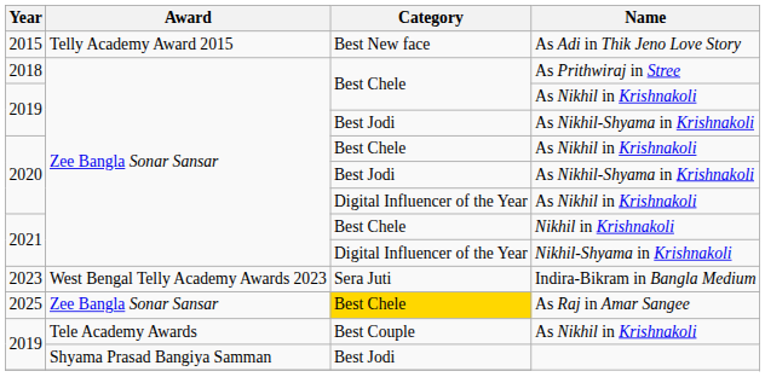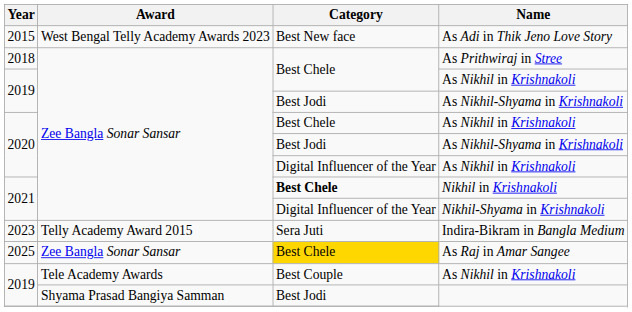 <table class="wikitable sortable">
 <tr>
 <th>Year</th>
 <th>Award</th>
 <th>Category</th>
 <th>Name</th>
 </tr>
 <tr>
 <td>2015</td>
-<td>Telly Academy Award 2015</td>
+<td>West Bengal Telly Academy Awards 2023</td>
 <td>Best New face</td>
 <td>As <em>Adi</em> in <em>Thik Jeno Love Story</em></td>
 </tr>
 <tr>
 <td>2018</td>
 <td rowspan="8"><a href='#'>Zee Bangla</a> <em>Sonar Sansar</em></td>
 <td rowspan="2">Best Chele</td>
 <td>As <em>Prithwiraj</em> in <em><a href='#'>Stree</a></em></td>
 </tr>
 <tr>
 <td rowspan="2">2019</td>
 <td>As <em>Nikhil</em> in <em><a href='#'>Krishnakoli</a></em></td>
 </tr>
 <tr>
 <td>Best Jodi</td>
 <td>As <em>Nikhil-Shyama</em> in <em><a href='#'>Krishnakoli</a></em></td>
 </tr>
 <tr>
 <td rowspan="3">2020</td>
 <td>Best Chele</td>
 <td>As <em>Nikhil</em> in <em><a href='#'>Krishnakoli</a></em></td>
 </tr>
 <tr>
 <td>Best Jodi</td>
 <td>As <em>Nikhil-Shyama</em> in <em><a href='#'>Krishnakoli</a></em></td>
 </tr>
 <tr>
 <td>Digital Influencer of the Year</td>
 <td>As <em>Nikhil</em> in <em><a href='#'>Krishnakoli</a></em></td>
 </tr>
 <tr>
 <td rowspan="2">2021</td>
-<td>Best Chele</td>
+<td><strong>Best Chele</strong></td>
 <td><em>Nikhil</em> in <em><a href='#'>Krishnakoli</a></em></td>
 </tr>
 <tr>
 <td>Digital Influencer of the Year</td>
 <td><em>Nikhil-Shyama</em> in <em><a href='#'>Krishnakoli</a></em></td>
 </tr>
 <tr>
 <td>2023</td>
-<td>West Bengal Telly Academy Awards 2023</td>
+<td>Telly Academy Award 2015</td>
 <td>Sera Juti</td>
 <td>Indira-Bikram in <em>Bangla Medium</em></td>
 </tr>
 <tr>
 <td>2025</td>
 <td><a href='#'>Zee Bangla</a> <em>Sonar Sansar</em></td>
 <td style="background: gold;">Best Chele</td>
 <td>As <em>Raj</em> in <em>Amar Sangee</em></td>
 </tr>
 <tr>
 <td rowspan="2">2019</td>
 <td>Tele Academy Awards</td>
 <td>Best Couple</td>
 <td>As <em>Nikhil</em> in <em><a href='#'>Krishnakoli</a></em></td>
 </tr>
 <tr>
 <td>Shyama Prasad Bangiya Samman</td>
 <td>Best Jodi</td>
 </tr>
 <tr>
 </tr>
 </table>
